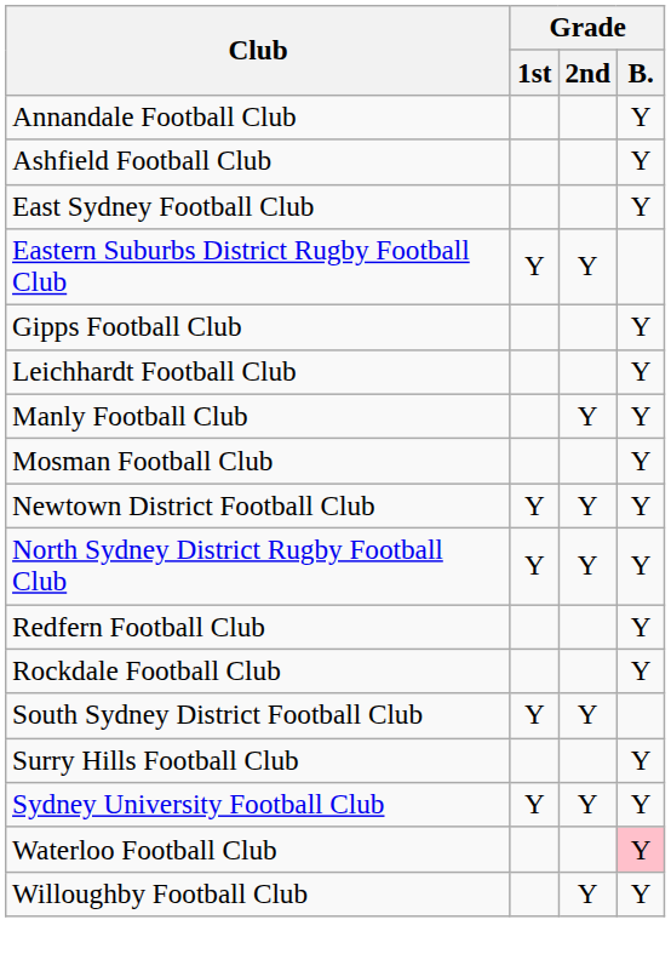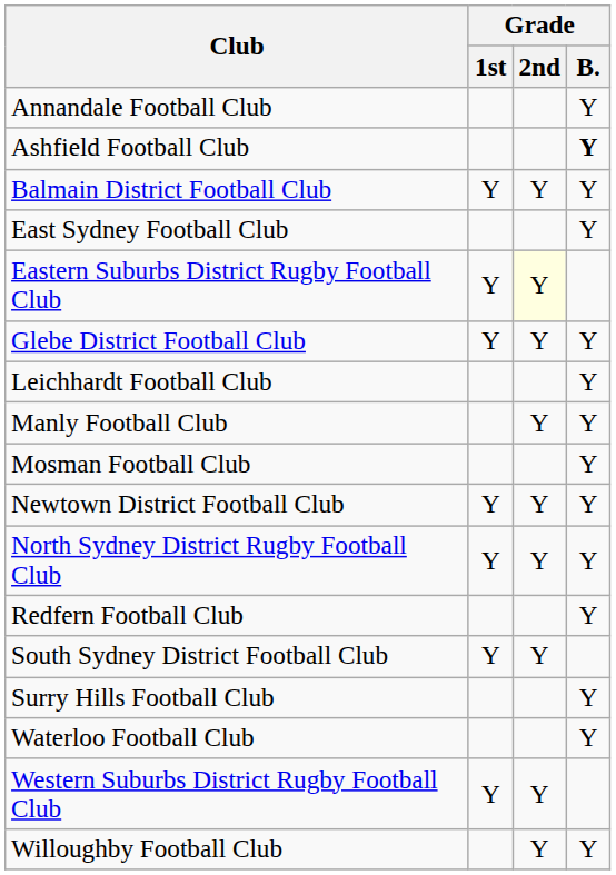 <table class="wikitable sortable mw-collapsible" style="text-align:center;">
 <tr>
 <th width="280" rowspan="2">Club</th>
 <th colspan="3">Grade</th>
 </tr>
 <tr>
 <th width="20" abbr="First">1st</th>
 <th width="20" abbr="Second">2nd</th>
 <th width="20" abbr="Boroughs">B.</th>
 </tr>
 <tr>
 <td style="text-align:left;">Annandale Football Club</td>
 <td></td>
 <td></td>
 <td>Y</td>
 </tr>
 <tr>
 <td style="text-align:left;"> Ashfield Football Club</td>
 <td></td>
 <td></td>
+<td><strong>Y</strong></td>
+</tr>
+<tr>
+<td style="text-align:left;"> <a href='#'>Balmain District Football Club</a></td>
+<td>Y</td>
+<td>Y</td>
 <td>Y</td>
 </tr>
 <tr>
 <td style="text-align:left;"> East Sydney Football Club</td>
 <td></td>
 <td></td>
 <td>Y</td>
 </tr>
 <tr>
 <td style="text-align:left;"> <a href='#'>Eastern Suburbs District Rugby Football Club</a></td>
 <td>Y</td>
-<td>Y</td>
+<td style="background: lightyellow;">Y</td>
 <td></td>
 </tr>
 <tr>
-<td style="text-align:left;">Gipps Football Club</td>
-<td></td>
-<td></td>
+<td style="text-align:left;"> <a href='#'>Glebe District Football Club</a></td>
+<td>Y</td>
+<td>Y</td>
 <td>Y</td>
 </tr>
 <tr>
 <td style="text-align:left;">Leichhardt Football Club</td>
 <td></td>
 <td></td>
 <td>Y</td>
 </tr>
 <tr>
 <td style="text-align:left;">Manly Football Club</td>
 <td></td>
 <td>Y</td>
 <td>Y</td>
 </tr>
 <tr>
 <td style="text-align:left;"> Mosman Football Club</td>
 <td></td>
 <td></td>
 <td>Y</td>
 </tr>
 <tr>
 <td style="text-align:left;"> Newtown District Football Club</td>
 <td>Y</td>
 <td>Y</td>
 <td>Y</td>
 </tr>
 <tr>
 <td style="text-align:left;"> <a href='#'>North Sydney District Rugby Football Club</a></td>
 <td>Y</td>
 <td>Y</td>
 <td>Y</td>
 </tr>
 <tr>
 <td style="text-align:left;"> Redfern Football Club</td>
 <td></td>
 <td></td>
 <td>Y</td>
 </tr>
 <tr>
-<td style="text-align:left;">Rockdale Football Club</td>
-<td></td>
-<td></td>
-<td>Y</td>
-</tr>
-<tr>
 <td style="text-align:left;"> South Sydney District Football Club</td>
 <td>Y</td>
 <td>Y</td>
 <td></td>
 </tr>
 <tr>
 <td style="text-align:left;">Surry Hills Football Club</td>
 <td></td>
 <td></td>
 <td>Y</td>
 </tr>
 <tr>
-<td style="text-align:left;"> <a href='#'>Sydney University Football Club</a></td>
-<td>Y</td>
-<td>Y</td>
+<td style="text-align:left;">Waterloo Football Club</td>
+<td></td>
+<td></td>
 <td>Y</td>
 </tr>
 <tr>
-<td style="text-align:left;">Waterloo Football Club</td>
+<td style="text-align:left;"> <a href='#'>Western Suburbs District Rugby Football Club</a></td>
+<td>Y</td>
+<td>Y</td>
 <td></td>
-<td></td>
-<td style="background: pink;">Y</td>
 </tr>
 <tr>
 <td style="text-align:left;">Willoughby Football Club</td>
 <td></td>
 <td>Y</td>
 <td>Y</td>
 </tr>
 </table>
